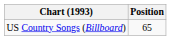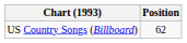 <table class="wikitable sortable">
 <tr>
 <th scope="col">Chart (1993)</th>
 <th scope="col">Position</th>
 </tr>
 <tr>
 <td>US <a href='#'>Country Songs</a> (<em><a href='#'>Billboard</a></em>)</td>
-<td align="center">65</td>
+<td align="center">62</td>
 </tr>
 </table>
